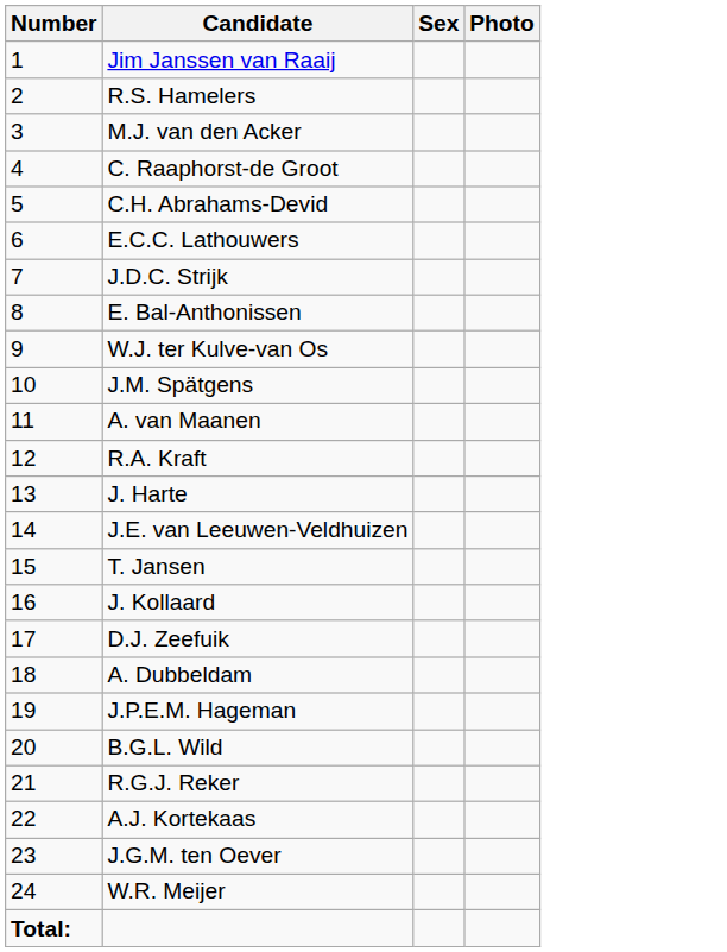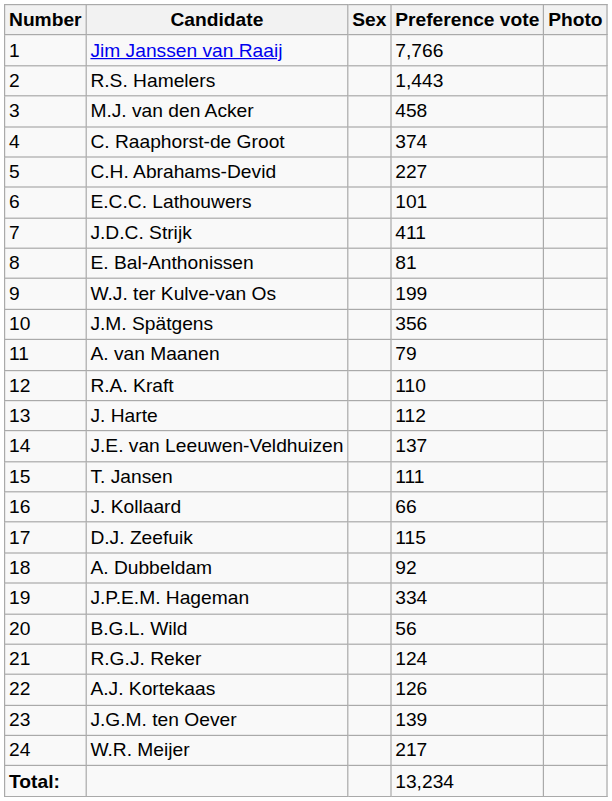 <table class="wikitable vatop">
 <tr>
 <th>Number</th>
 <th>Candidate</th>
 <th>Sex</th>
+<th>Preference vote</th>
 <th>Photo</th>
 </tr>
 <tr>
 <td>1</td>
 <td><a href='#'>Jim Janssen van Raaij</a></td>
 <td></td>
+<td>7,766</td>
 <td></td>
 </tr>
 <tr>
 <td>2</td>
 <td>R.S. Hamelers</td>
 <td></td>
+<td>1,443</td>
 <td></td>
 </tr>
 <tr>
 <td>3</td>
 <td>M.J. van den Acker</td>
 <td></td>
+<td>458</td>
 <td></td>
 </tr>
 <tr>
 <td>4</td>
 <td>C. Raaphorst-de Groot</td>
 <td></td>
+<td>374</td>
 <td></td>
 </tr>
 <tr>
 <td>5</td>
 <td>C.H. Abrahams-Devid</td>
 <td></td>
+<td>227</td>
 <td></td>
 </tr>
 <tr>
 <td>6</td>
 <td>E.C.C. Lathouwers</td>
 <td></td>
+<td>101</td>
 <td></td>
 </tr>
 <tr>
 <td>7</td>
 <td>J.D.C. Strijk</td>
 <td></td>
+<td>411</td>
 <td></td>
 </tr>
 <tr>
 <td>8</td>
 <td>E. Bal-Anthonissen</td>
 <td></td>
+<td>81</td>
 <td></td>
 </tr>
 <tr>
 <td>9</td>
 <td>W.J. ter Kulve-van Os</td>
 <td></td>
+<td>199</td>
 <td></td>
 </tr>
 <tr>
 <td>10</td>
 <td>J.M. Spätgens</td>
 <td></td>
+<td>356</td>
 <td></td>
 </tr>
 <tr>
 <td>11</td>
 <td>A. van Maanen</td>
 <td></td>
+<td>79</td>
 <td></td>
 </tr>
 <tr>
 <td>12</td>
 <td>R.A. Kraft</td>
 <td></td>
+<td>110</td>
 <td></td>
 </tr>
 <tr>
 <td>13</td>
 <td>J. Harte</td>
 <td></td>
+<td>112</td>
 <td></td>
 </tr>
 <tr>
 <td>14</td>
 <td>J.E. van Leeuwen-Veldhuizen</td>
 <td></td>
+<td>137</td>
 <td></td>
 </tr>
 <tr>
 <td>15</td>
 <td>T. Jansen</td>
 <td></td>
+<td>111</td>
 <td></td>
 </tr>
 <tr>
 <td>16</td>
 <td>J. Kollaard</td>
 <td></td>
+<td>66</td>
 <td></td>
 </tr>
 <tr>
 <td>17</td>
 <td>D.J. Zeefuik</td>
 <td></td>
+<td>115</td>
 <td></td>
 </tr>
 <tr>
 <td>18</td>
 <td>A. Dubbeldam</td>
 <td></td>
+<td>92</td>
 <td></td>
 </tr>
 <tr>
 <td>19</td>
 <td>J.P.E.M. Hageman</td>
 <td></td>
+<td>334</td>
 <td></td>
 </tr>
 <tr>
 <td>20</td>
 <td>B.G.L. Wild</td>
 <td></td>
+<td>56</td>
 <td></td>
 </tr>
 <tr>
 <td>21</td>
 <td>R.G.J. Reker</td>
 <td></td>
+<td>124</td>
 <td></td>
 </tr>
 <tr>
 <td>22</td>
 <td>A.J. Kortekaas</td>
 <td></td>
+<td>126</td>
 <td></td>
 </tr>
 <tr>
 <td>23</td>
 <td>J.G.M. ten Oever</td>
 <td></td>
+<td>139</td>
 <td></td>
 </tr>
 <tr>
 <td>24</td>
 <td>W.R. Meijer</td>
 <td></td>
+<td>217</td>
 <td></td>
 </tr>
 <tr>
 <td><strong>Total:</strong></td>
 <td></td>
 <td></td>
+<td>13,234</td>
 <td></td>
 </tr>
 </table>
